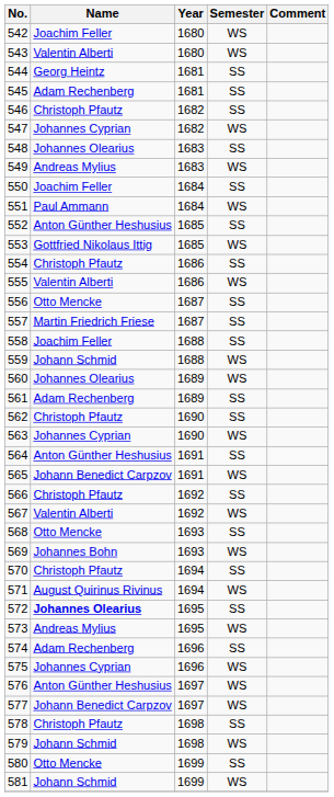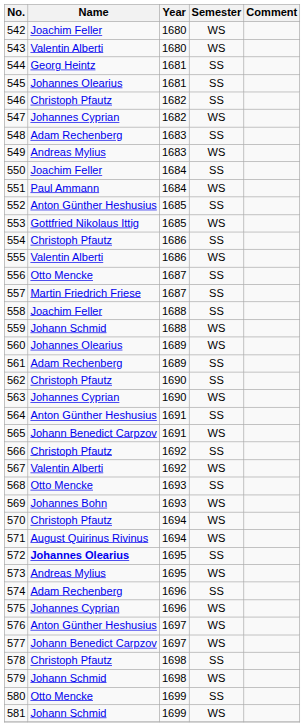 <table class="wikitable">
 <tr>
 <th bgcolor="silver">No.</th>
 <th bgcolor="silver">Name</th>
 <th bgcolor="silver">Year</th>
 <th bgcolor="silver">Semester</th>
 <th bgcolor="silver">Comment</th>
 </tr>
 <tr>
 <td>542</td>
 <td><a href='#'>Joachim Feller</a></td>
 <td>1680</td>
 <td align="center">WS</td>
 <td></td>
 </tr>
 <tr>
 <td>543</td>
 <td><a href='#'>Valentin Alberti</a></td>
 <td>1680</td>
 <td align="center">WS</td>
 <td></td>
 </tr>
 <tr>
 <td>544</td>
 <td><a href='#'>Georg Heintz</a></td>
 <td>1681</td>
 <td align="center">SS</td>
 <td></td>
 </tr>
 <tr>
 <td>545</td>
-<td><a href='#'>Adam Rechenberg</a></td>
+<td><a href='#'>Johannes Olearius</a></td>
 <td>1681</td>
 <td align="center">SS</td>
 <td></td>
 </tr>
 <tr>
 <td>546</td>
 <td><a href='#'>Christoph Pfautz</a></td>
 <td>1682</td>
 <td align="center">SS</td>
 <td></td>
 </tr>
 <tr>
 <td>547</td>
 <td><a href='#'>Johannes Cyprian</a></td>
 <td>1682</td>
 <td align="center">WS</td>
 <td></td>
 </tr>
 <tr>
 <td>548</td>
-<td><a href='#'>Johannes Olearius</a></td>
+<td><a href='#'>Adam Rechenberg</a></td>
 <td>1683</td>
 <td align="center">SS</td>
 <td></td>
 </tr>
 <tr>
 <td>549</td>
 <td><a href='#'>Andreas Mylius</a></td>
 <td>1683</td>
 <td align="center">WS</td>
 <td></td>
 </tr>
 <tr>
 <td>550</td>
 <td><a href='#'>Joachim Feller</a></td>
 <td>1684</td>
 <td align="center">SS</td>
 <td></td>
 </tr>
 <tr>
 <td>551</td>
 <td><a href='#'>Paul Ammann</a></td>
 <td>1684</td>
 <td align="center">WS</td>
 <td></td>
 </tr>
 <tr>
 <td>552</td>
 <td><a href='#'>Anton Günther Heshusius</a></td>
 <td>1685</td>
 <td align="center">SS</td>
 <td></td>
 </tr>
 <tr>
 <td>553</td>
 <td><a href='#'>Gottfried Nikolaus Ittig</a></td>
 <td>1685</td>
 <td align="center">WS</td>
 <td></td>
 </tr>
 <tr>
 <td>554</td>
 <td><a href='#'>Christoph Pfautz</a></td>
 <td>1686</td>
 <td align="center">SS</td>
 <td></td>
 </tr>
 <tr>
 <td>555</td>
 <td><a href='#'>Valentin Alberti</a></td>
 <td>1686</td>
 <td align="center">WS</td>
 <td></td>
 </tr>
 <tr>
 <td>556</td>
 <td><a href='#'>Otto Mencke</a></td>
 <td>1687</td>
 <td align="center">SS</td>
 <td></td>
 </tr>
 <tr>
 <td>557</td>
 <td><a href='#'>Martin Friedrich Friese</a></td>
 <td>1687</td>
 <td align="center">SS</td>
 <td></td>
 </tr>
 <tr>
 <td>558</td>
 <td><a href='#'>Joachim Feller</a></td>
 <td>1688</td>
 <td align="center">SS</td>
 <td></td>
 </tr>
 <tr>
 <td>559</td>
 <td><a href='#'>Johann Schmid</a></td>
 <td>1688</td>
 <td align="center">WS</td>
 <td></td>
 </tr>
 <tr>
 <td>560</td>
 <td><a href='#'>Johannes Olearius</a></td>
 <td>1689</td>
 <td align="center">WS</td>
 <td></td>
 </tr>
 <tr>
 <td>561</td>
 <td><a href='#'>Adam Rechenberg</a></td>
 <td>1689</td>
 <td align="center">SS</td>
 <td></td>
 </tr>
 <tr>
 <td>562</td>
 <td><a href='#'>Christoph Pfautz</a></td>
 <td>1690</td>
 <td align="center">SS</td>
 <td></td>
 </tr>
 <tr>
 <td>563</td>
 <td><a href='#'>Johannes Cyprian</a></td>
 <td>1690</td>
 <td align="center">WS</td>
 <td></td>
 </tr>
 <tr>
 <td>564</td>
 <td><a href='#'>Anton Günther Heshusius</a></td>
 <td>1691</td>
 <td align="center">SS</td>
 <td></td>
 </tr>
 <tr>
 <td>565</td>
 <td><a href='#'>Johann Benedict Carpzov</a></td>
 <td>1691</td>
 <td align="center">WS</td>
 <td></td>
 </tr>
 <tr>
 <td>566</td>
 <td><a href='#'>Christoph Pfautz</a></td>
 <td>1692</td>
 <td align="center">SS</td>
 <td></td>
 </tr>
 <tr>
 <td>567</td>
 <td><a href='#'>Valentin Alberti</a></td>
 <td>1692</td>
 <td align="center">WS</td>
 <td></td>
 </tr>
 <tr>
 <td>568</td>
 <td><a href='#'>Otto Mencke</a></td>
 <td>1693</td>
 <td align="center">SS</td>
 <td></td>
 </tr>
 <tr>
 <td>569</td>
 <td><a href='#'>Johannes Bohn</a></td>
 <td>1693</td>
 <td align="center">WS</td>
 <td></td>
 </tr>
 <tr>
 <td>570</td>
 <td><a href='#'>Christoph Pfautz</a></td>
 <td>1694</td>
-<td align="center">SS</td>
+<td align="center">WS</td>
 <td></td>
 </tr>
 <tr>
 <td>571</td>
 <td><a href='#'>August Quirinus Rivinus</a></td>
 <td>1694</td>
 <td align="center">WS</td>
 <td></td>
 </tr>
 <tr>
 <td>572</td>
 <td><strong><a href='#'>Johannes Olearius</a></strong></td>
 <td>1695</td>
 <td align="center">SS</td>
 <td></td>
 </tr>
 <tr>
 <td>573</td>
 <td><a href='#'>Andreas Mylius</a></td>
 <td>1695</td>
 <td align="center">WS</td>
 <td></td>
 </tr>
 <tr>
 <td>574</td>
 <td><a href='#'>Adam Rechenberg</a></td>
 <td>1696</td>
 <td align="center">SS</td>
 <td></td>
 </tr>
 <tr>
 <td>575</td>
 <td><a href='#'>Johannes Cyprian</a></td>
 <td>1696</td>
 <td align="center">WS</td>
 <td></td>
 </tr>
 <tr>
 <td>576</td>
 <td><a href='#'>Anton Günther Heshusius</a></td>
 <td>1697</td>
 <td align="center">WS</td>
 <td></td>
 </tr>
 <tr>
 <td>577</td>
 <td><a href='#'>Johann Benedict Carpzov</a></td>
 <td>1697</td>
 <td align="center">WS</td>
 <td></td>
 </tr>
 <tr>
 <td>578</td>
 <td><a href='#'>Christoph Pfautz</a></td>
 <td>1698</td>
 <td align="center">SS</td>
 <td></td>
 </tr>
 <tr>
 <td>579</td>
 <td><a href='#'>Johann Schmid</a></td>
 <td>1698</td>
 <td align="center">WS</td>
 <td></td>
 </tr>
 <tr>
 <td>580</td>
 <td><a href='#'>Otto Mencke</a></td>
 <td>1699</td>
 <td align="center">SS</td>
 <td></td>
 </tr>
 <tr>
 <td>581</td>
 <td><a href='#'>Johann Schmid</a></td>
 <td>1699</td>
 <td align="center">WS</td>
 <td></td>
 </tr>
 <tr>
 </tr>
 </table>
